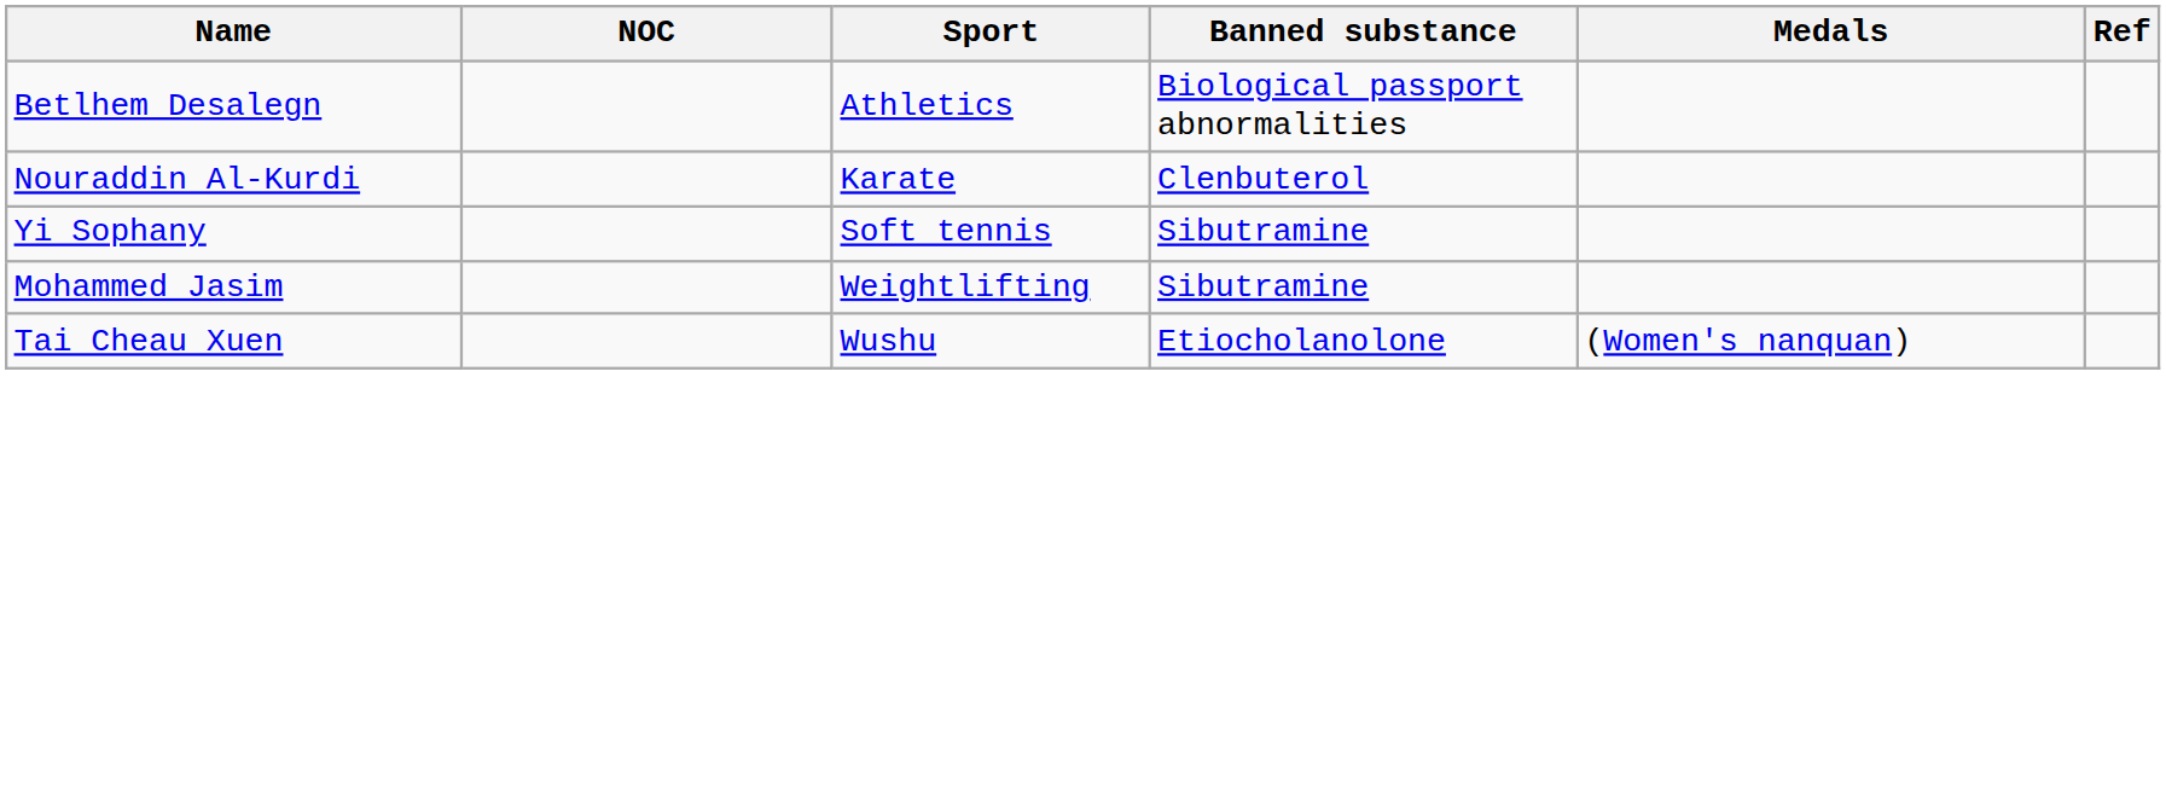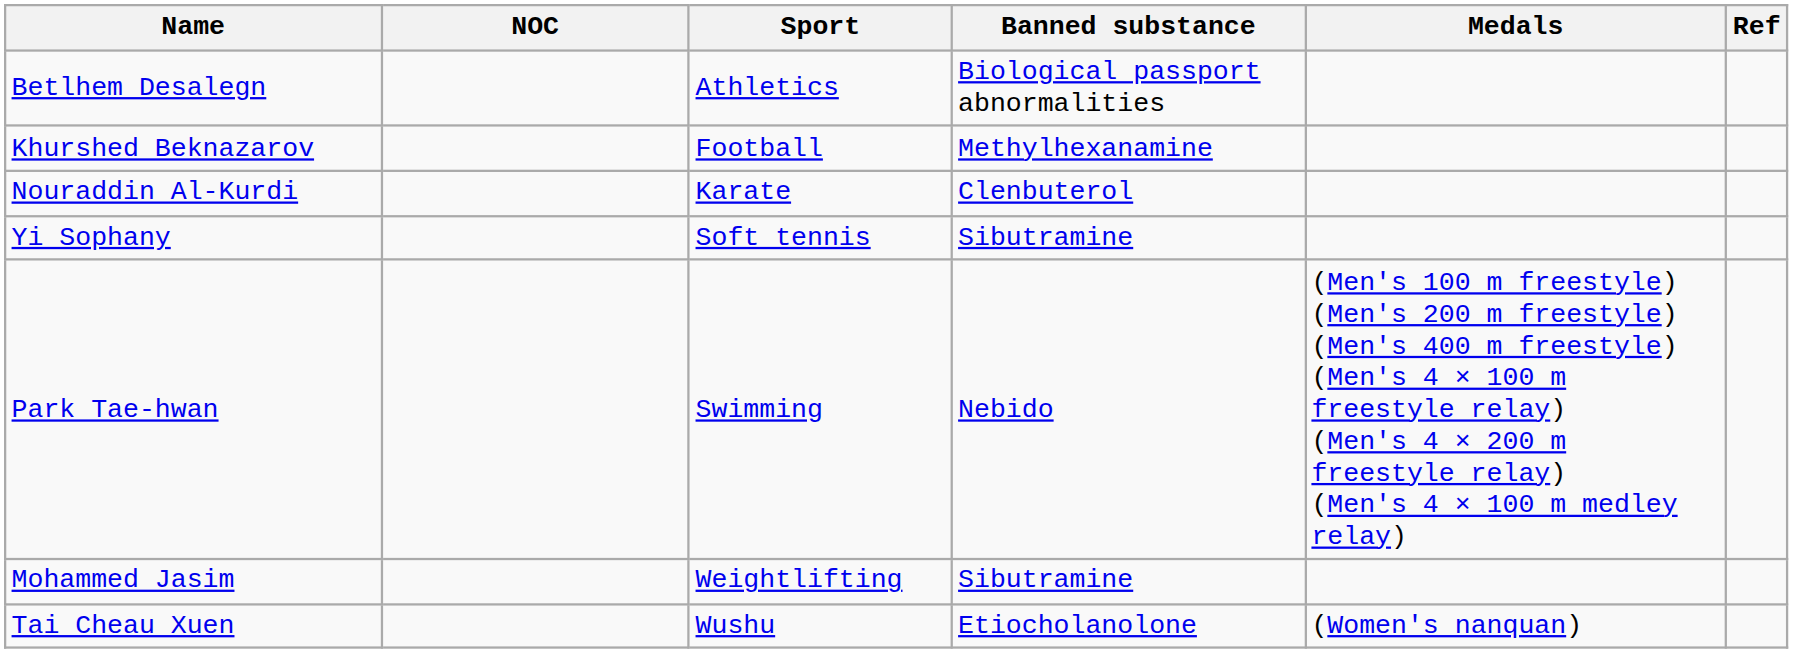 <table class="wikitable sortable" style="font-size:90%;">
 <tr>
 <th width="160">Name</th>
 <th width="130">NOC</th>
 <th width="110">Sport</th>
 <th width="150">Banned substance</th>
 <th width="180">Medals</th>
 <th width="20">Ref</th>
 </tr>
 <tr>
 <td><a href='#'>Betlhem Desalegn</a></td>
 <td></td>
 <td><a href='#'>Athletics</a></td>
 <td><a href='#'>Biological passport</a> abnormalities</td>
+<td></td>
+<td></td>
+</tr>
+<tr>
+<td><a href='#'>Khurshed Beknazarov</a></td>
+<td></td>
+<td><a href='#'>Football</a></td>
+<td><a href='#'>Methylhexanamine</a></td>
 <td></td>
 <td></td>
 </tr>
 <tr>
 <td><a href='#'>Nouraddin Al-Kurdi</a></td>
 <td></td>
 <td><a href='#'>Karate</a></td>
 <td><a href='#'>Clenbuterol</a></td>
 <td></td>
 <td></td>
 </tr>
 <tr>
 <td><a href='#'>Yi Sophany</a></td>
 <td></td>
 <td><a href='#'>Soft tennis</a></td>
 <td><a href='#'>Sibutramine</a></td>
 <td></td>
 <td></td>
 </tr>
 <tr>
+<td><a href='#'>Park Tae-hwan</a></td>
+<td></td>
+<td><a href='#'>Swimming</a></td>
+<td><a href='#'>Nebido</a></td>
+<td> (<a href='#'>Men's 100 m freestyle</a>)<br> (<a href='#'>Men's 200 m freestyle</a>)<br> (<a href='#'>Men's 400 m freestyle</a>)<br> (<a href='#'>Men's 4 × 100 m freestyle relay</a>)<br> (<a href='#'>Men's 4 × 200 m freestyle relay</a>)<br> (<a href='#'>Men's 4 × 100 m medley relay</a>)</td>
+<td></td>
+</tr>
+<tr>
 <td><a href='#'>Mohammed Jasim</a></td>
 <td></td>
 <td><a href='#'>Weightlifting</a></td>
 <td><a href='#'>Sibutramine</a></td>
 <td></td>
 <td></td>
 </tr>
 <tr>
 <td><a href='#'>Tai Cheau Xuen</a></td>
 <td></td>
 <td><a href='#'>Wushu</a></td>
 <td><a href='#'>Etiocholanolone</a></td>
 <td> (<a href='#'>Women's nanquan</a>)</td>
 <td></td>
 </tr>
 </table>
